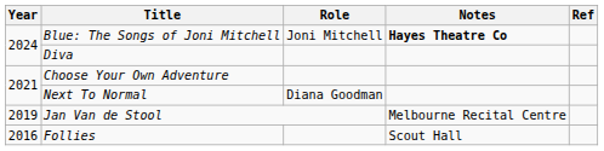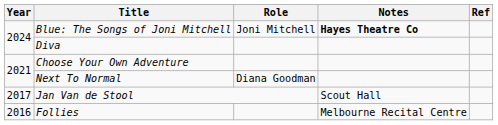 <table class="wikitable sortable">
 <tr>
 <th>Year</th>
 <th>Title</th>
 <th>Role</th>
 <th>Notes</th>
 <th>Ref</th>
 </tr>
 <tr>
 <td rowspan="2">2024</td>
 <td><em>Blue: The Songs of Joni Mitchell</em></td>
 <td>Joni Mitchell</td>
 <td><strong>Hayes Theatre Co</strong></td>
 <td></td>
 </tr>
 <tr>
 <td><em>Diva</em></td>
 <td></td>
 <td></td>
 <td></td>
 </tr>
 <tr>
 <td rowspan="2">2021</td>
 <td><em>Choose Your Own Adventure</em></td>
 <td></td>
 <td></td>
 <td></td>
 </tr>
 <tr>
 <td><em>Next To Normal</em></td>
 <td>Diana Goodman</td>
 <td></td>
 <td></td>
 </tr>
 <tr>
-<td>2019</td>
+<td>2017</td>
 <td colspan="2"><em>Jan Van de Stool</em></td>
-<td>Melbourne Recital Centre</td>
+<td>Scout Hall</td>
 <td></td>
 </tr>
 <tr>
 <td>2016</td>
 <td><em>Follies</em></td>
 <td></td>
-<td>Scout Hall</td>
+<td>Melbourne Recital Centre</td>
 <td></td>
 </tr>
 </table>
